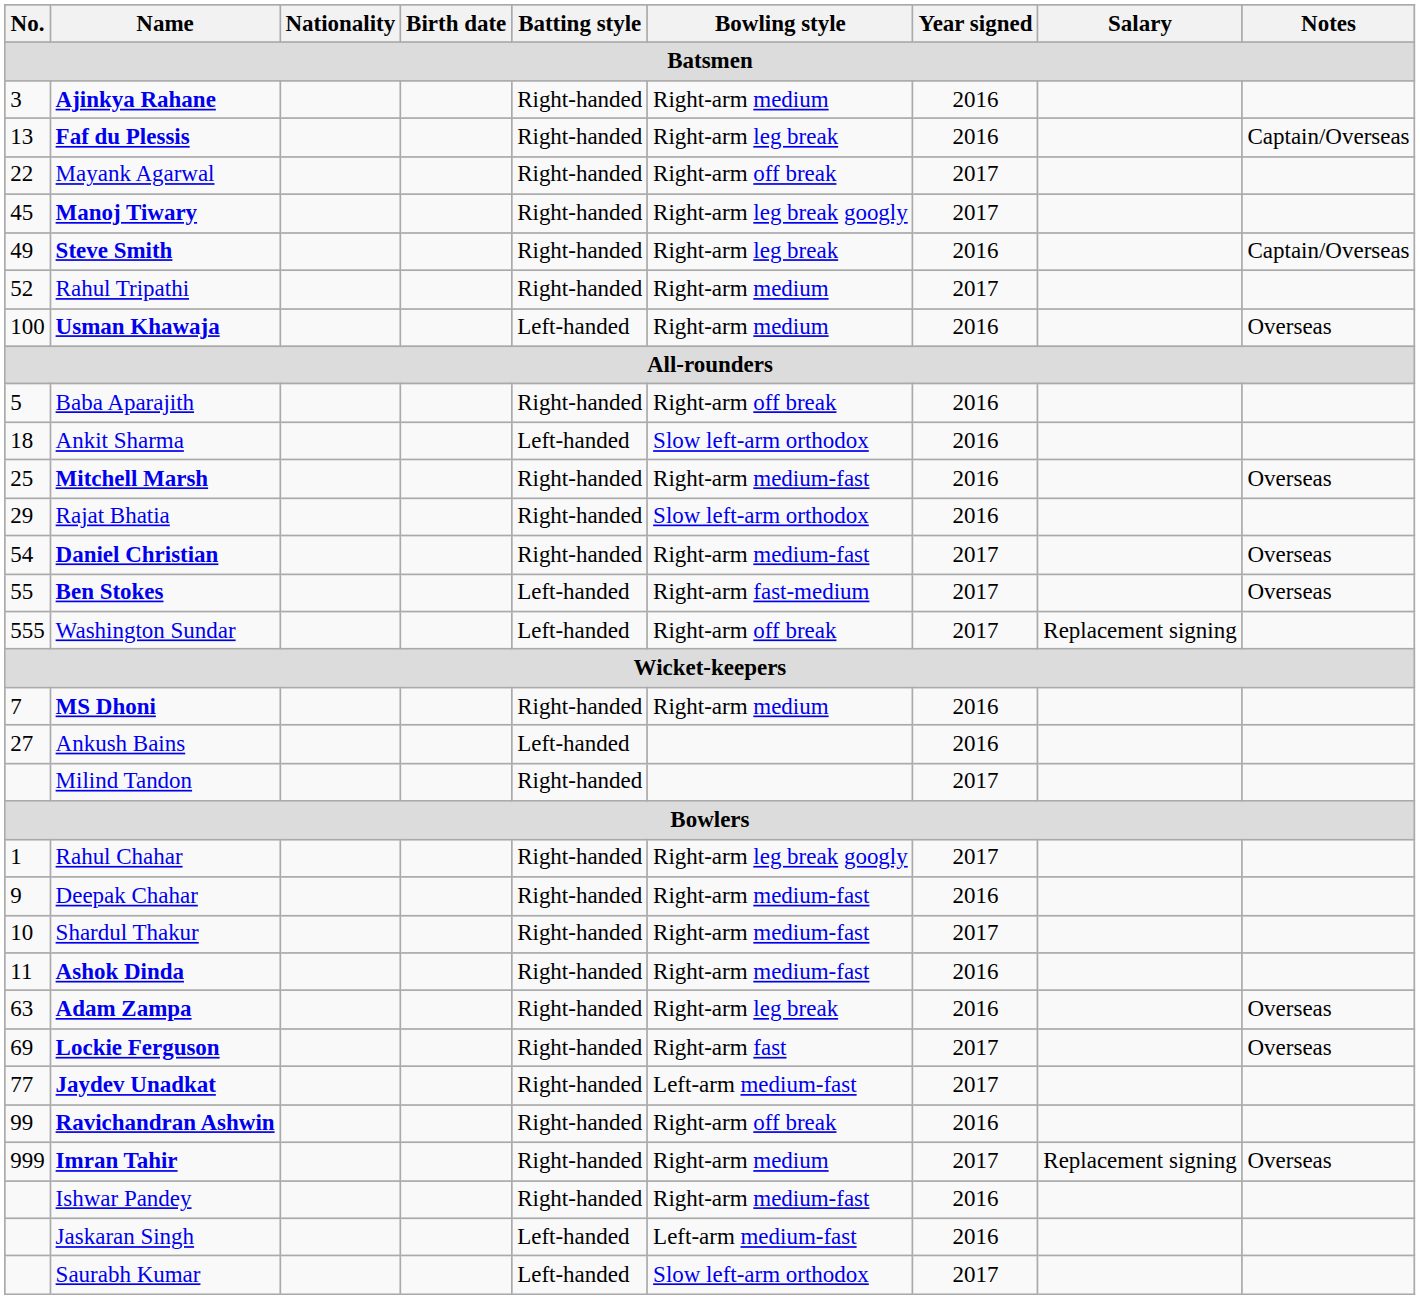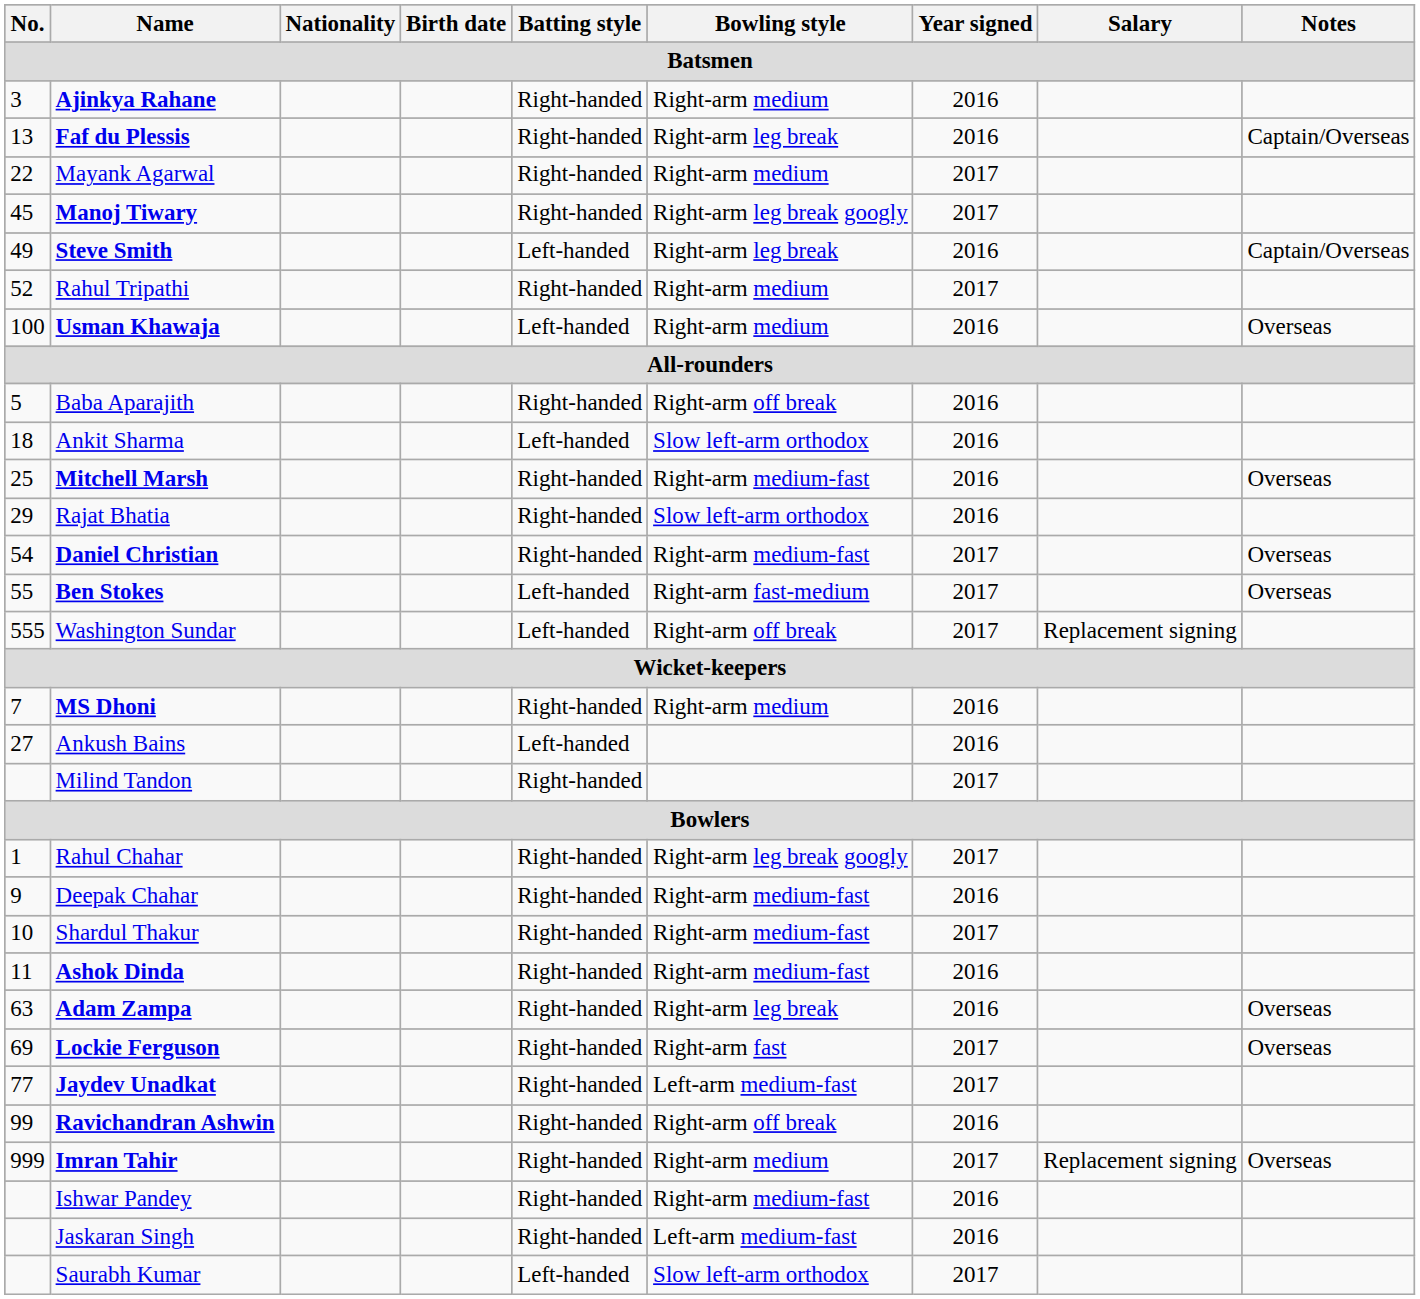 <table class="wikitable"  style="font-size:85%;">
 <tr>
 <th>No.</th>
 <th>Name</th>
 <th>Nationality</th>
 <th>Birth date</th>
 <th>Batting style</th>
 <th>Bowling style</th>
 <th>Year signed</th>
 <th>Salary</th>
 <th>Notes</th>
 </tr>
 <tr>
 <th colspan="9"  style="background:#dcdcdc; text-align:center;">Batsmen</th>
 </tr>
 <tr>
 <td>3</td>
 <td><strong><a href='#'>Ajinkya Rahane</a></strong></td>
 <td></td>
 <td></td>
 <td>Right-handed</td>
 <td>Right-arm <a href='#'>medium</a></td>
 <td style="text-align:center;">2016</td>
 <td style="text-align:right;"></td>
 <td></td>
 </tr>
 <tr>
 <td>13</td>
 <td><strong><a href='#'>Faf du Plessis</a></strong></td>
 <td></td>
 <td></td>
 <td>Right-handed</td>
 <td>Right-arm <a href='#'>leg break</a></td>
 <td style="text-align:center;">2016</td>
 <td style="text-align:right;"></td>
 <td>Captain/Overseas</td>
 </tr>
 <tr>
 <td>22</td>
 <td><a href='#'>Mayank Agarwal</a></td>
 <td></td>
 <td></td>
 <td>Right-handed</td>
-<td>Right-arm <a href='#'>off break</a></td>
+<td>Right-arm <a href='#'>medium</a></td>
 <td style="text-align:center;">2017</td>
 <td style="text-align:right;"></td>
 <td></td>
 </tr>
 <tr>
 <td>45</td>
 <td><strong><a href='#'>Manoj Tiwary</a></strong></td>
 <td></td>
 <td></td>
 <td>Right-handed</td>
 <td>Right-arm <a href='#'>leg break</a> <a href='#'>googly</a></td>
 <td style="text-align:center;">2017</td>
 <td style="text-align:right;"></td>
 <td></td>
 </tr>
 <tr>
 <td>49</td>
 <td><strong><a href='#'>Steve Smith</a></strong></td>
 <td></td>
 <td></td>
-<td>Right-handed</td>
+<td>Left-handed</td>
 <td>Right-arm <a href='#'>leg break</a></td>
 <td style="text-align:center;">2016</td>
 <td style="text-align:right;"></td>
 <td>Captain/Overseas</td>
 </tr>
 <tr>
 <td>52</td>
 <td><a href='#'>Rahul Tripathi</a></td>
 <td></td>
 <td></td>
 <td>Right-handed</td>
 <td>Right-arm <a href='#'>medium</a></td>
 <td style="text-align:center;">2017</td>
 <td style="text-align:right;"></td>
 <td></td>
 </tr>
 <tr>
 <td>100</td>
 <td><strong><a href='#'>Usman Khawaja</a></strong></td>
 <td></td>
 <td></td>
 <td>Left-handed</td>
 <td>Right-arm <a href='#'>medium</a></td>
 <td style="text-align:center;">2016</td>
 <td style="text-align:right;"></td>
 <td>Overseas</td>
 </tr>
 <tr>
 <th colspan="9"  style="background:#dcdcdc; text-align:center;">All-rounders</th>
 </tr>
 <tr>
 <td>5</td>
 <td><a href='#'>Baba Aparajith</a></td>
 <td></td>
 <td></td>
 <td>Right-handed</td>
 <td>Right-arm <a href='#'>off break</a></td>
 <td style="text-align:center;">2016</td>
 <td style="text-align:right;"></td>
 <td></td>
 </tr>
 <tr>
 <td>18</td>
 <td><a href='#'>Ankit Sharma</a></td>
 <td></td>
 <td></td>
 <td>Left-handed</td>
 <td><a href='#'>Slow left-arm orthodox</a></td>
 <td style="text-align:center;">2016</td>
 <td style="text-align:right;"></td>
 <td></td>
 </tr>
 <tr>
 <td>25</td>
 <td><strong><a href='#'>Mitchell Marsh</a></strong></td>
 <td></td>
 <td></td>
 <td>Right-handed</td>
 <td>Right-arm <a href='#'>medium-fast</a></td>
 <td style="text-align:center;">2016</td>
 <td style="text-align:right;"></td>
 <td>Overseas</td>
 </tr>
 <tr>
 <td>29</td>
 <td><a href='#'>Rajat Bhatia</a></td>
 <td></td>
 <td></td>
 <td>Right-handed</td>
 <td><a href='#'>Slow left-arm orthodox</a></td>
 <td style="text-align:center;">2016</td>
 <td style="text-align:right;"></td>
 <td></td>
 </tr>
 <tr>
 <td>54</td>
 <td><strong><a href='#'>Daniel Christian</a></strong></td>
 <td></td>
 <td></td>
 <td>Right-handed</td>
 <td>Right-arm <a href='#'>medium-fast</a></td>
 <td style="text-align:center;">2017</td>
 <td style="text-align:right;"></td>
 <td>Overseas</td>
 </tr>
 <tr>
 <td>55</td>
 <td><strong><a href='#'>Ben Stokes</a></strong></td>
 <td></td>
 <td></td>
 <td>Left-handed</td>
 <td>Right-arm <a href='#'>fast-medium</a></td>
 <td style="text-align:center;">2017</td>
 <td style="text-align:right;"></td>
 <td>Overseas</td>
 </tr>
 <tr>
 <td>555</td>
 <td><a href='#'>Washington Sundar</a></td>
 <td></td>
 <td></td>
 <td>Left-handed</td>
 <td>Right-arm <a href='#'>off break</a></td>
 <td style="text-align:center;">2017</td>
 <td style="text-align:right;">Replacement signing</td>
 <td></td>
 </tr>
 <tr>
 <th colspan="9"  style="background:#dcdcdc; text-align:center;">Wicket-keepers</th>
 </tr>
 <tr>
 <td>7</td>
 <td><strong><a href='#'>MS Dhoni</a></strong></td>
 <td></td>
 <td></td>
 <td>Right-handed</td>
 <td>Right-arm <a href='#'>medium</a></td>
 <td style="text-align:center;">2016</td>
 <td style="text-align:right;"></td>
 <td></td>
 </tr>
 <tr>
 <td>27</td>
 <td><a href='#'>Ankush Bains</a></td>
 <td></td>
 <td></td>
 <td>Left-handed</td>
 <td></td>
 <td style="text-align:center;">2016</td>
 <td style="text-align:right;"></td>
 <td></td>
 </tr>
 <tr>
 <td></td>
 <td><a href='#'>Milind Tandon</a></td>
 <td></td>
 <td></td>
 <td>Right-handed</td>
 <td></td>
 <td style="text-align:center;">2017</td>
 <td style="text-align:right;"></td>
 <td></td>
 </tr>
 <tr>
 <th colspan="9"  style="background:#dcdcdc; text-align:center;">Bowlers</th>
 </tr>
 <tr>
 <td>1</td>
 <td><a href='#'>Rahul Chahar</a></td>
 <td></td>
 <td></td>
 <td>Right-handed</td>
 <td>Right-arm <a href='#'>leg break</a> <a href='#'>googly</a></td>
 <td style="text-align:center;">2017</td>
 <td style="text-align:right;"></td>
 <td></td>
 </tr>
 <tr>
 <td>9</td>
 <td><a href='#'>Deepak Chahar</a></td>
 <td></td>
 <td></td>
 <td>Right-handed</td>
 <td>Right-arm <a href='#'>medium-fast</a></td>
 <td style="text-align:center;">2016</td>
 <td style="text-align:right;"></td>
 <td></td>
 </tr>
 <tr>
 <td>10</td>
 <td><a href='#'>Shardul Thakur</a></td>
 <td></td>
 <td></td>
 <td>Right-handed</td>
 <td>Right-arm <a href='#'>medium-fast</a></td>
 <td style="text-align:center;">2017</td>
 <td style="text-align:right;"></td>
 <td></td>
 </tr>
 <tr>
 <td>11</td>
 <td><strong><a href='#'>Ashok Dinda</a></strong></td>
 <td></td>
 <td></td>
 <td>Right-handed</td>
 <td>Right-arm <a href='#'>medium-fast</a></td>
 <td style="text-align:center;">2016</td>
 <td style="text-align:right;"></td>
 <td></td>
 </tr>
 <tr>
 <td>63</td>
 <td><strong><a href='#'>Adam Zampa</a></strong></td>
 <td></td>
 <td></td>
 <td>Right-handed</td>
 <td>Right-arm <a href='#'>leg break</a></td>
 <td style="text-align:center;">2016</td>
 <td style="text-align:right;"></td>
 <td>Overseas</td>
 </tr>
 <tr>
 <td>69</td>
 <td><strong><a href='#'>Lockie Ferguson</a></strong></td>
 <td></td>
 <td></td>
 <td>Right-handed</td>
 <td>Right-arm <a href='#'>fast</a></td>
 <td style="text-align:center;">2017</td>
 <td style="text-align:right;"></td>
 <td>Overseas</td>
 </tr>
 <tr>
 <td>77</td>
 <td><strong><a href='#'>Jaydev Unadkat</a></strong></td>
 <td></td>
 <td></td>
 <td>Right-handed</td>
 <td>Left-arm <a href='#'>medium-fast</a></td>
 <td style="text-align:center;">2017</td>
 <td style="text-align:right;"></td>
 <td></td>
 </tr>
 <tr>
 <td>99</td>
 <td><strong><a href='#'>Ravichandran Ashwin</a></strong></td>
 <td></td>
 <td></td>
 <td>Right-handed</td>
 <td>Right-arm <a href='#'>off break</a></td>
 <td style="text-align:center;">2016</td>
 <td style="text-align:right;"></td>
 <td></td>
 </tr>
 <tr>
 <td>999</td>
 <td><strong><a href='#'>Imran Tahir</a></strong></td>
 <td></td>
 <td></td>
 <td>Right-handed</td>
 <td>Right-arm <a href='#'>medium</a></td>
 <td style="text-align:center;">2017</td>
 <td style="text-align:right;">Replacement signing</td>
 <td>Overseas</td>
 </tr>
 <tr>
 <td></td>
 <td><a href='#'>Ishwar Pandey</a></td>
 <td></td>
 <td></td>
 <td>Right-handed</td>
 <td>Right-arm <a href='#'>medium-fast</a></td>
 <td style="text-align:center;">2016</td>
 <td style="text-align:right;"></td>
 <td></td>
 </tr>
 <tr>
 <td></td>
 <td><a href='#'>Jaskaran Singh</a></td>
 <td></td>
 <td></td>
-<td>Left-handed</td>
+<td>Right-handed</td>
 <td>Left-arm <a href='#'>medium-fast</a></td>
 <td style="text-align:center;">2016</td>
 <td style="text-align:right;"></td>
 <td></td>
 </tr>
 <tr>
 <td></td>
 <td><a href='#'>Saurabh Kumar</a></td>
 <td></td>
 <td></td>
 <td>Left-handed</td>
 <td><a href='#'>Slow left-arm orthodox</a></td>
 <td style="text-align:center;">2017</td>
 <td style="text-align:right;"></td>
 <td></td>
 </tr>
 </table>
